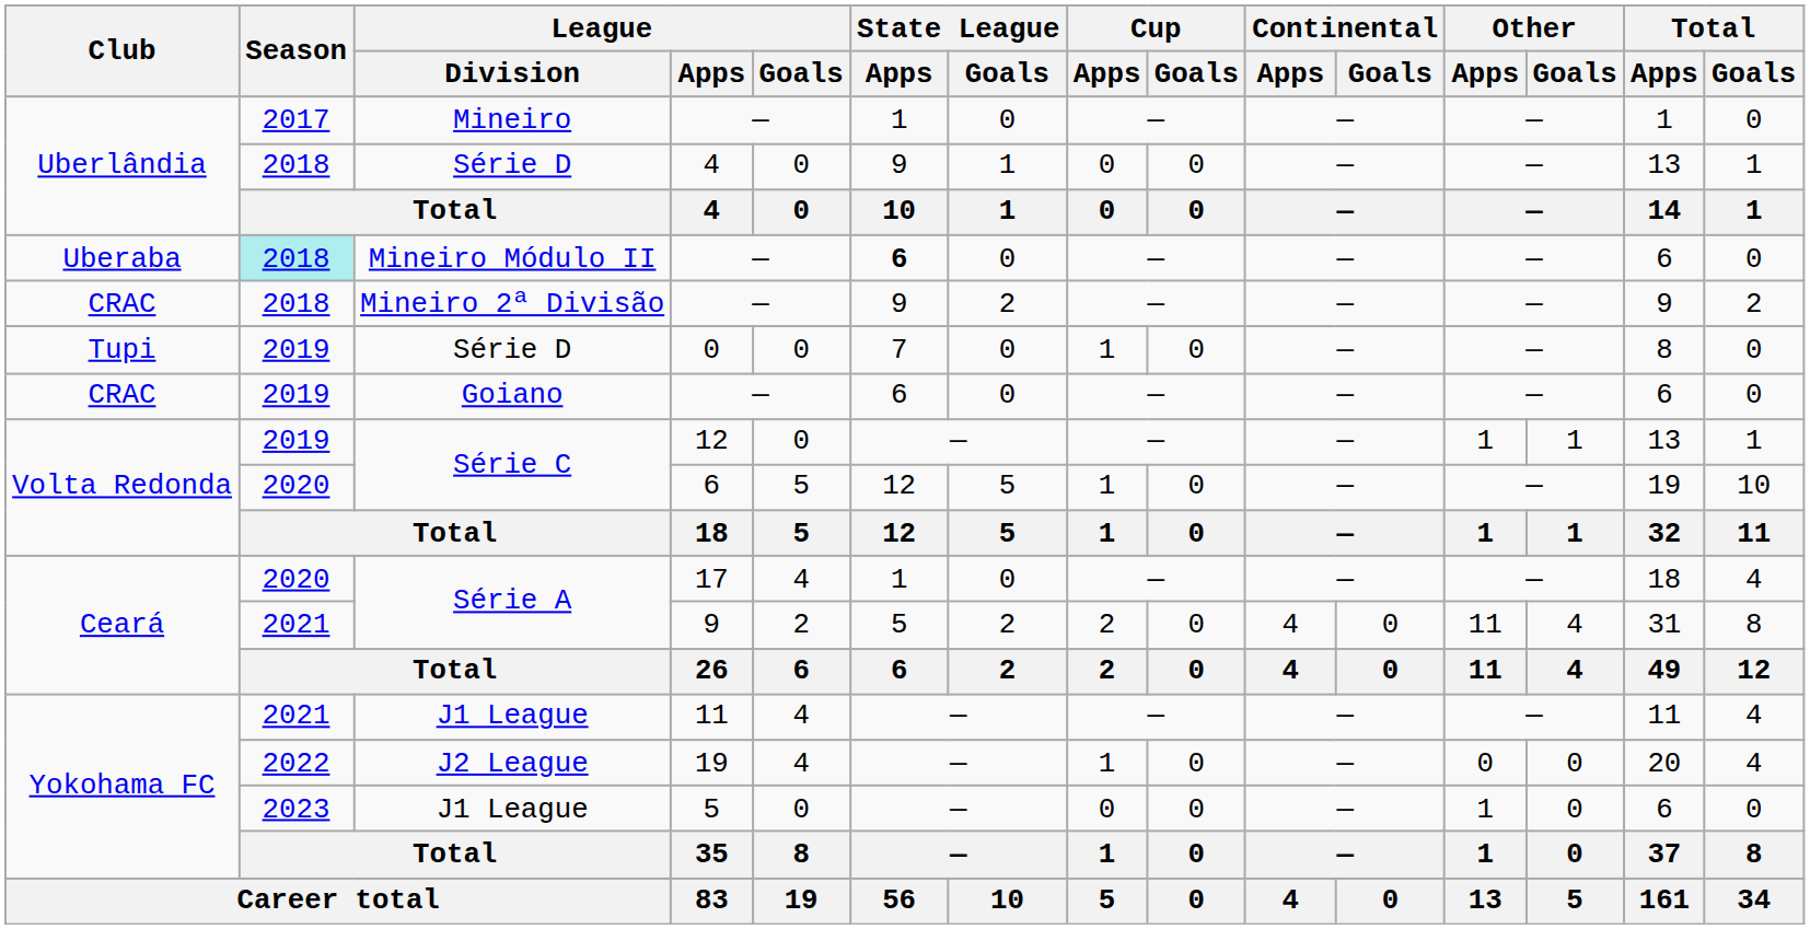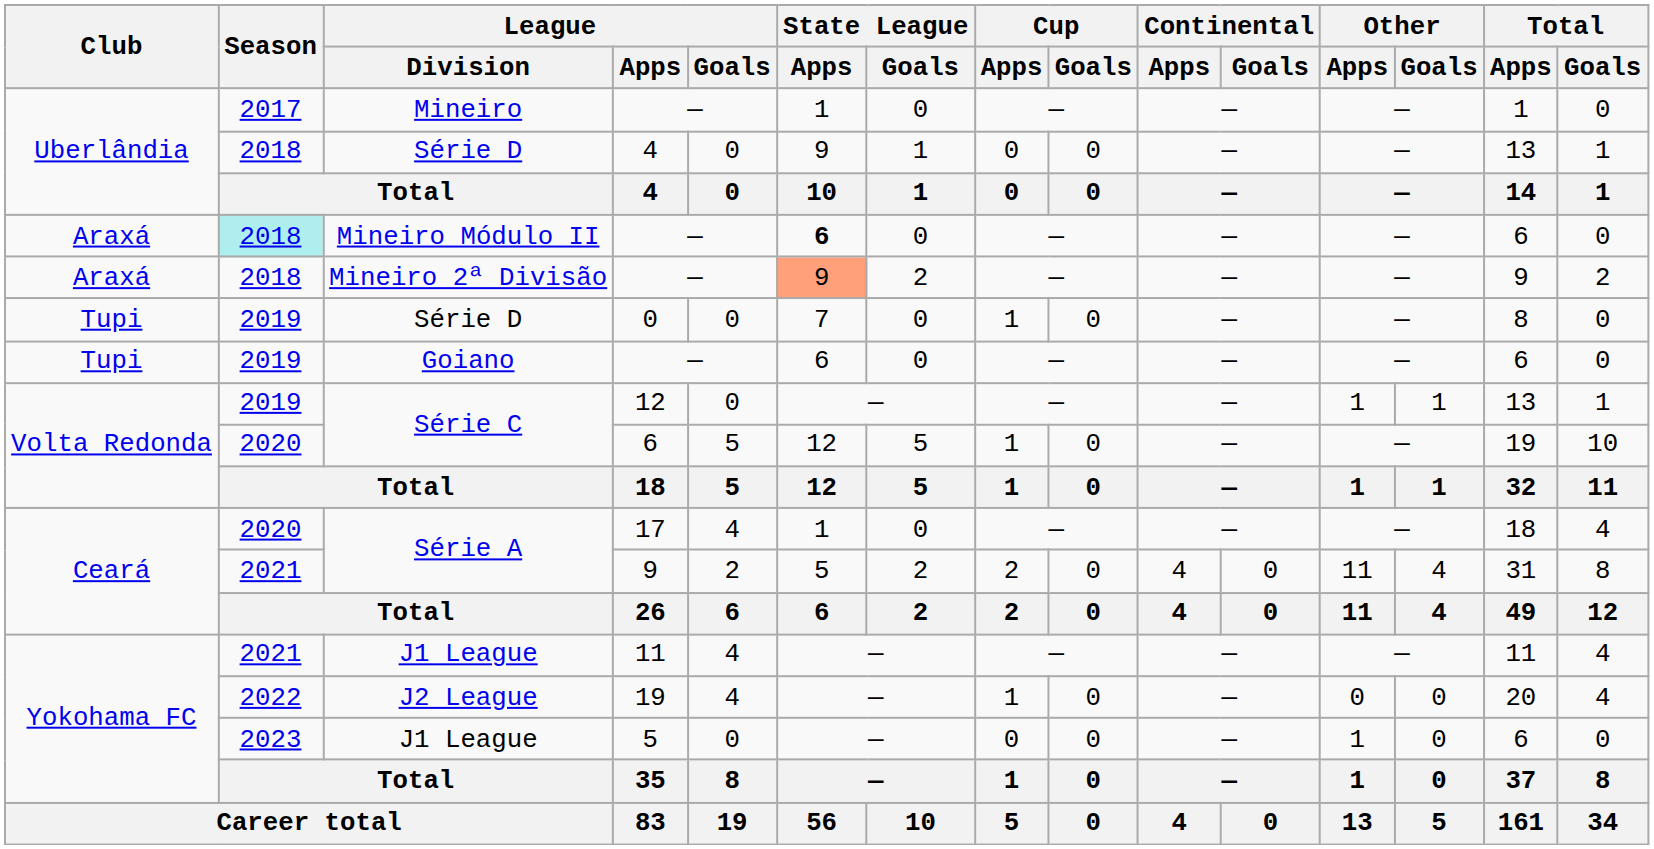 <table class="wikitable" style="text-align:center">
 <tr>
 <th rowspan="2">Club</th>
 <th rowspan="2">Season</th>
 <th colspan="3">League</th>
 <th colspan="2">State League</th>
 <th colspan="2">Cup</th>
 <th colspan="2">Continental</th>
 <th colspan="2">Other</th>
 <th colspan="2">Total</th>
 </tr>
 <tr>
 <th>Division</th>
 <th>Apps</th>
 <th>Goals</th>
 <th>Apps</th>
 <th>Goals</th>
 <th>Apps</th>
 <th>Goals</th>
 <th>Apps</th>
 <th>Goals</th>
 <th>Apps</th>
 <th>Goals</th>
 <th>Apps</th>
 <th>Goals</th>
 </tr>
 <tr>
 <td rowspan="3"><a href='#'>Uberlândia</a></td>
 <td><a href='#'>2017</a></td>
 <td><a href='#'>Mineiro</a></td>
 <td colspan="2">—</td>
 <td>1</td>
 <td>0</td>
 <td colspan="2">—</td>
 <td colspan="2">—</td>
 <td colspan="2">—</td>
 <td>1</td>
 <td>0</td>
 </tr>
 <tr>
 <td><a href='#'>2018</a></td>
 <td><a href='#'>Série D</a></td>
 <td>4</td>
 <td>0</td>
 <td>9</td>
 <td>1</td>
 <td>0</td>
 <td>0</td>
 <td colspan="2">—</td>
 <td colspan="2">—</td>
 <td>13</td>
 <td>1</td>
 </tr>
 <tr>
 <th colspan="2">Total</th>
 <th>4</th>
 <th>0</th>
 <th>10</th>
 <th>1</th>
 <th>0</th>
 <th>0</th>
 <th colspan="2">—</th>
 <th colspan="2">—</th>
 <th>14</th>
 <th>1</th>
 </tr>
 <tr>
-<td><a href='#'>Uberaba</a></td>
+<td><a href='#'>Araxá</a></td>
 <td style="background: paleturquoise;"><a href='#'>2018</a></td>
 <td><a href='#'>Mineiro Módulo II</a></td>
 <td colspan="2">—</td>
 <td><strong>6</strong></td>
 <td>0</td>
 <td colspan="2">—</td>
 <td colspan="2">—</td>
 <td colspan="2">—</td>
 <td>6</td>
 <td>0</td>
 </tr>
 <tr>
-<td><a href='#'>CRAC</a></td>
+<td><a href='#'>Araxá</a></td>
 <td><a href='#'>2018</a></td>
 <td><a href='#'>Mineiro 2ª Divisão</a></td>
 <td colspan="2">—</td>
-<td>9</td>
+<td style="background: lightsalmon;">9</td>
 <td>2</td>
 <td colspan="2">—</td>
 <td colspan="2">—</td>
 <td colspan="2">—</td>
 <td>9</td>
 <td>2</td>
 </tr>
 <tr>
 <td><a href='#'>Tupi</a></td>
 <td><a href='#'>2019</a></td>
 <td>Série D</td>
 <td>0</td>
 <td>0</td>
 <td>7</td>
 <td>0</td>
 <td>1</td>
 <td>0</td>
 <td colspan="2">—</td>
 <td colspan="2">—</td>
 <td>8</td>
 <td>0</td>
 </tr>
 <tr>
-<td><a href='#'>CRAC</a></td>
+<td><a href='#'>Tupi</a></td>
 <td><a href='#'>2019</a></td>
 <td><a href='#'>Goiano</a></td>
 <td colspan="2">—</td>
 <td>6</td>
 <td>0</td>
 <td colspan="2">—</td>
 <td colspan="2">—</td>
 <td colspan="2">—</td>
 <td>6</td>
 <td>0</td>
 </tr>
 <tr>
 <td rowspan="3"><a href='#'>Volta Redonda</a></td>
 <td><a href='#'>2019</a></td>
 <td rowspan="2"><a href='#'>Série C</a></td>
 <td>12</td>
 <td>0</td>
 <td colspan="2">—</td>
 <td colspan="2">—</td>
 <td colspan="2">—</td>
 <td>1</td>
 <td>1</td>
 <td>13</td>
 <td>1</td>
 </tr>
 <tr>
 <td><a href='#'>2020</a></td>
 <td>6</td>
 <td>5</td>
 <td>12</td>
 <td>5</td>
 <td>1</td>
 <td>0</td>
 <td colspan="2">—</td>
 <td colspan="2">—</td>
 <td>19</td>
 <td>10</td>
 </tr>
 <tr>
 <th colspan="2">Total</th>
 <th>18</th>
 <th>5</th>
 <th>12</th>
 <th>5</th>
 <th>1</th>
 <th>0</th>
 <th colspan="2">—</th>
 <th>1</th>
 <th>1</th>
 <th>32</th>
 <th>11</th>
 </tr>
 <tr>
 <td rowspan="3"><a href='#'>Ceará</a></td>
 <td><a href='#'>2020</a></td>
 <td rowspan="2"><a href='#'>Série A</a></td>
 <td>17</td>
 <td>4</td>
 <td>1</td>
 <td>0</td>
 <td colspan="2">—</td>
 <td colspan="2">—</td>
 <td colspan="2">—</td>
 <td>18</td>
 <td>4</td>
 </tr>
 <tr>
 <td><a href='#'>2021</a></td>
 <td>9</td>
 <td>2</td>
 <td>5</td>
 <td>2</td>
 <td>2</td>
 <td>0</td>
 <td>4</td>
 <td>0</td>
 <td>11</td>
 <td>4</td>
 <td>31</td>
 <td>8</td>
 </tr>
 <tr>
 <th colspan="2">Total</th>
 <th>26</th>
 <th>6</th>
 <th>6</th>
 <th>2</th>
 <th>2</th>
 <th>0</th>
 <th>4</th>
 <th>0</th>
 <th>11</th>
 <th>4</th>
 <th>49</th>
 <th>12</th>
 </tr>
 <tr>
 <td rowspan="4"><a href='#'>Yokohama FC</a></td>
 <td><a href='#'>2021</a></td>
 <td><a href='#'>J1 League</a></td>
 <td>11</td>
 <td>4</td>
 <td colspan="2">—</td>
 <td colspan="2">—</td>
 <td colspan="2">—</td>
 <td colspan="2">—</td>
 <td>11</td>
 <td>4</td>
 </tr>
 <tr>
 <td><a href='#'>2022</a></td>
 <td><a href='#'>J2 League</a></td>
 <td>19</td>
 <td>4</td>
 <td colspan="2">—</td>
 <td>1</td>
 <td>0</td>
 <td colspan="2">—</td>
 <td>0</td>
 <td>0</td>
 <td>20</td>
 <td>4</td>
 </tr>
 <tr>
 <td><a href='#'>2023</a></td>
 <td>J1 League</td>
 <td>5</td>
 <td>0</td>
 <td colspan="2">—</td>
 <td>0</td>
 <td>0</td>
 <td colspan="2">—</td>
 <td>1</td>
 <td>0</td>
 <td>6</td>
 <td>0</td>
 </tr>
 <tr>
 <th colspan="2">Total</th>
 <th>35</th>
 <th>8</th>
 <th colspan="2">—</th>
 <th>1</th>
 <th>0</th>
 <th colspan="2">—</th>
 <th>1</th>
 <th>0</th>
 <th>37</th>
 <th>8</th>
 </tr>
 <tr>
 <th colspan="3">Career total</th>
 <th>83</th>
 <th>19</th>
 <th>56</th>
 <th>10</th>
 <th>5</th>
 <th>0</th>
 <th>4</th>
 <th>0</th>
 <th>13</th>
 <th>5</th>
 <th>161</th>
 <th>34</th>
 </tr>
 </table>
